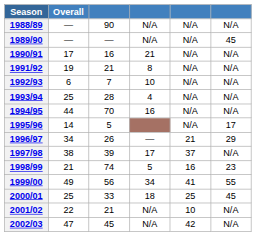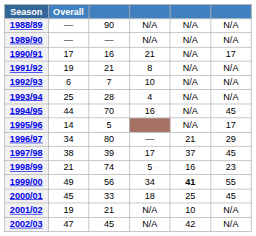 <table class="wikitable" style="font-size:86%; text-align:center; border:grey solid 1px; border-collapse:collapse; background:#ffffff;">
 <tr>
 <th style="background-color:#369; color:white; width:60px;"> Season </th>
 <th style="background-color:#4180be; color:white; width:55px;">Overall</th>
 <th style="background-color:#4180be; color:white; width:55px;"></th>
 <th style="background-color:#4180be; color:white; width:55px;"></th>
 <th style="background-color:#4180be; color:white; width:55px;"></th>
 <th style="background-color:#4180be; color:white; width:55px;"></th>
 </tr>
 <tr>
 <th scope=row align=center><a href='#'>1988/89</a></th>
 <td align=center>—</td>
 <td align=center>90</td>
 <td align=center>N/A</td>
 <td align=center>N/A</td>
 <td align=center>N/A</td>
 </tr>
 <tr>
 <th scope=row align=center><a href='#'>1989/90</a></th>
 <td align=center>—</td>
 <td align=center>—</td>
 <td align=center>N/A</td>
 <td align=center>N/A</td>
-<td align=center>45</td>
+<td align=center>N/A</td>
 </tr>
 <tr>
 <th scope=row align=center><a href='#'>1990/91</a></th>
 <td align=center>17</td>
 <td align=center>16</td>
 <td align=center>21</td>
 <td align=center>N/A</td>
-<td align=center>N/A</td>
+<td align=center>17</td>
 </tr>
 <tr>
 <th scope=row align=center><a href='#'>1991/92</a></th>
 <td align=center>19</td>
 <td align=center>21</td>
 <td align=center>8</td>
 <td align=center>N/A</td>
 <td align=center>N/A</td>
 </tr>
 <tr>
 <th scope=row align=center><a href='#'>1992/93</a></th>
 <td align=center>6</td>
 <td align=center>7</td>
 <td align=center>10</td>
 <td align=center>N/A</td>
 <td align=center>N/A</td>
 </tr>
 <tr>
 <th scope=row align=center><a href='#'>1993/94</a></th>
 <td align=center>25</td>
 <td align=center>28</td>
 <td align=center>4</td>
 <td align=center>N/A</td>
 <td align=center>N/A</td>
 </tr>
 <tr>
 <th scope=row align=center><a href='#'>1994/95</a></th>
 <td align=center>44</td>
 <td align=center>70</td>
 <td align=center>16</td>
 <td align=center>N/A</td>
-<td align=center>N/A</td>
+<td align=center>45</td>
 </tr>
 <tr>
 <th scope=row align=center><a href='#'>1995/96</a></th>
 <td align=center>14</td>
 <td align=center>5</td>
 <td align=center bgcolor=#A57164></td>
 <td align=center>N/A</td>
 <td align=center>17</td>
 </tr>
 <tr>
 <th scope=row align=center><a href='#'>1996/97</a></th>
 <td align=center>34</td>
-<td align=center>26</td>
+<td align=center>80</td>
 <td align=center>—</td>
 <td align=center>21</td>
 <td align=center>29</td>
 </tr>
 <tr>
 <th scope=row align=center><a href='#'>1997/98</a></th>
 <td align=center>38</td>
 <td align=center>39</td>
 <td align=center>17</td>
 <td align=center>37</td>
-<td align=center>N/A</td>
+<td align=center>45</td>
 </tr>
 <tr>
 <th scope=row align=center><a href='#'>1998/99</a></th>
 <td align=center>21</td>
 <td align=center>74</td>
 <td align=center>5</td>
 <td align=center>16</td>
 <td align=center>23</td>
 </tr>
 <tr>
 <th scope=row align=center><a href='#'>1999/00</a></th>
 <td align=center>49</td>
 <td align=center>56</td>
 <td align=center>34</td>
-<td align=center>41</td>
+<td align=center><strong>41</strong></td>
 <td align=center>55</td>
 </tr>
 <tr>
 <th scope=row align=center><a href='#'>2000/01</a></th>
-<td align=center>25</td>
+<td align=center>45</td>
 <td align=center>33</td>
 <td align=center>18</td>
 <td align=center>25</td>
 <td align=center>45</td>
 </tr>
 <tr>
 <th scope=row align=center><a href='#'>2001/02</a></th>
-<td align=center>22</td>
+<td align=center>19</td>
 <td align=center>21</td>
 <td align=center>N/A</td>
 <td align=center>10</td>
 <td align=center>N/A</td>
 </tr>
 <tr>
 <th scope=row align=center><a href='#'>2002/03</a></th>
 <td align=center>47</td>
 <td align=center>45</td>
 <td align=center>N/A</td>
 <td align=center>42</td>
 <td align=center>N/A</td>
 </tr>
 </table>
